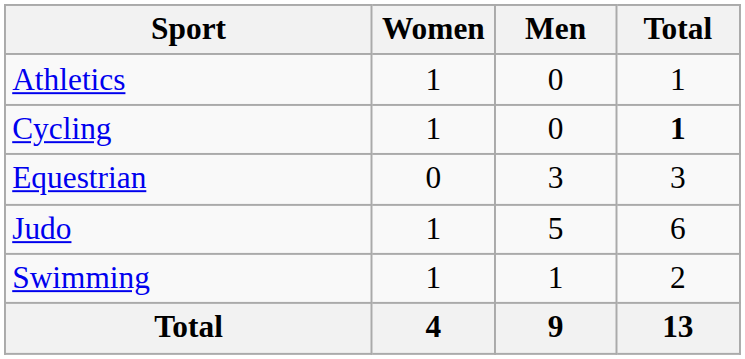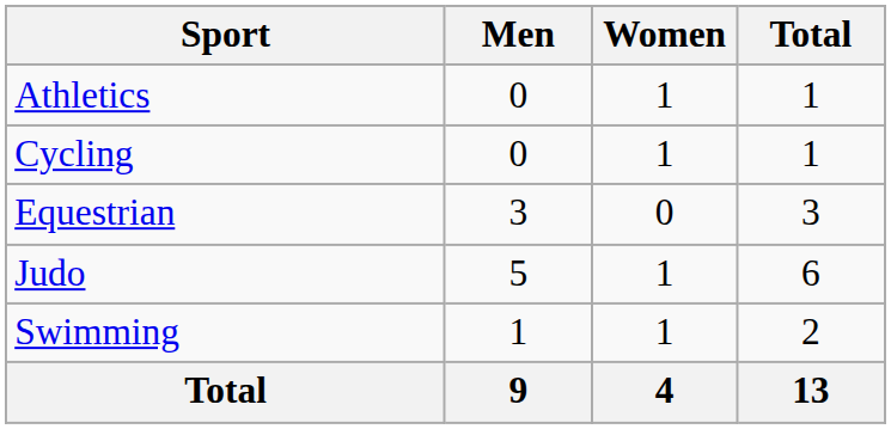 <table class="wikitable sortable" style="text-align:center;">
 <tr>
 <th width=180>Sport</th>
+<th width=55>Men</th>
 <th width=55>Women</th>
-<th width=55>Men</th>
 <th width=55>Total</th>
 </tr>
 <tr>
 <td align=left><a href='#'>Athletics</a></td>
+<td>0</td>
 <td>1</td>
-<td>0</td>
 <td>1</td>
 </tr>
 <tr>
 <td align=left><a href='#'>Cycling</a></td>
+<td>0</td>
 <td>1</td>
-<td>0</td>
-<td><strong>1</strong></td>
+<td>1</td>
 </tr>
 <tr>
 <td align=left><a href='#'>Equestrian</a></td>
+<td>3</td>
 <td>0</td>
-<td>3</td>
 <td>3</td>
 </tr>
 <tr>
 <td align=left><a href='#'>Judo</a></td>
+<td>5</td>
 <td>1</td>
-<td>5</td>
 <td>6</td>
 </tr>
 <tr>
 <td align=left><a href='#'>Swimming</a></td>
 <td>1</td>
 <td>1</td>
 <td>2</td>
 </tr>
 <tr>
 <th>Total</th>
+<th>9</th>
 <th>4</th>
-<th>9</th>
 <th>13</th>
 </tr>
 </table>
